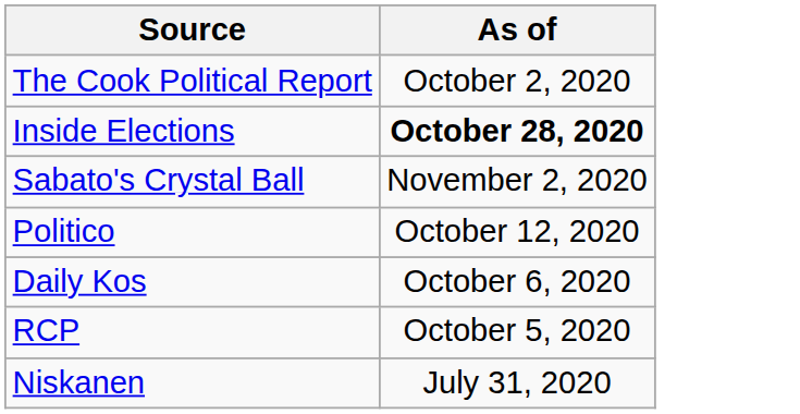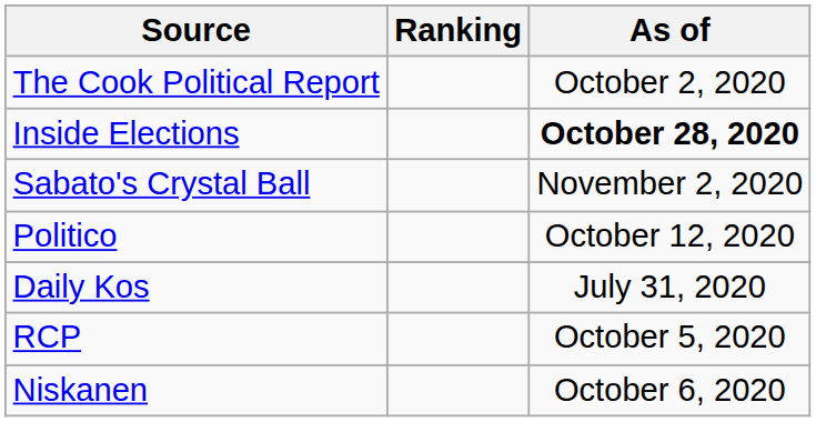 <table class="wikitable" style="text-align:center">
 <tr>
 <th>Source</th>
+<th>Ranking</th>
 <th>As of</th>
 </tr>
 <tr>
 <td align=left><a href='#'>The Cook Political Report</a></td>
+<td></td>
 <td>October 2, 2020</td>
 </tr>
 <tr>
 <td align=left><a href='#'>Inside Elections</a></td>
+<td></td>
 <td><strong>October 28, 2020</strong></td>
 </tr>
 <tr>
 <td align=left><a href='#'>Sabato's Crystal Ball</a></td>
+<td></td>
 <td>November 2, 2020</td>
 </tr>
 <tr>
 <td align="left"><a href='#'>Politico</a></td>
+<td></td>
 <td>October 12, 2020</td>
 </tr>
 <tr>
 <td align="left"><a href='#'>Daily Kos</a></td>
-<td>October 6, 2020</td>
+<td></td>
+<td>July 31, 2020</td>
 </tr>
 <tr>
 <td align="left"><a href='#'>RCP</a></td>
+<td></td>
 <td>October 5, 2020</td>
 </tr>
 <tr>
 <td align="left"><a href='#'>Niskanen</a></td>
-<td>July 31, 2020</td>
+<td></td>
+<td>October 6, 2020</td>
 </tr>
 </table>
